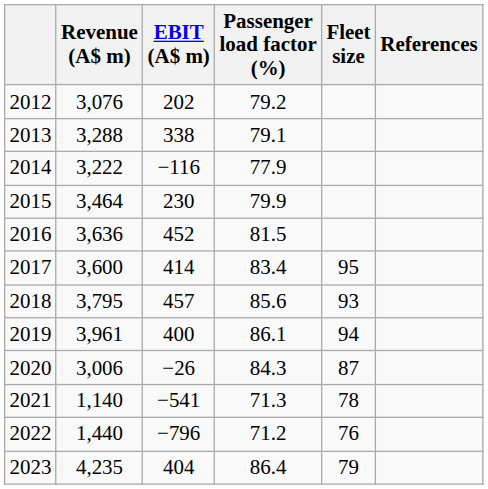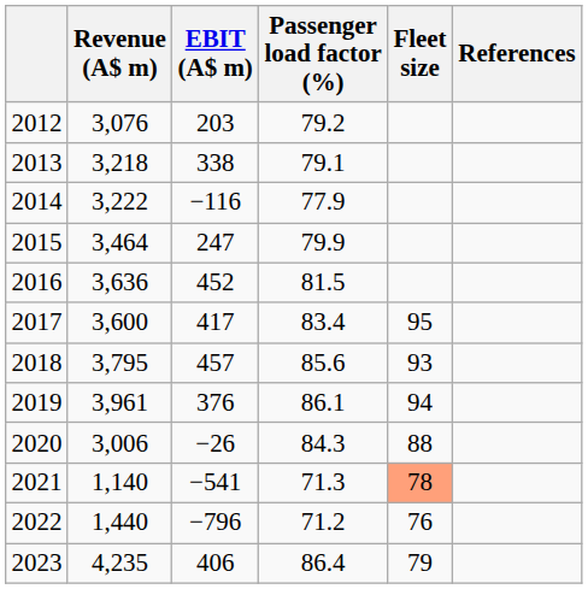 <table class="wikitable" style="text-align:center;">
 <tr>
 <th></th>
 <th>Revenue<br>(A$ m)</th>
 <th><a href='#'>EBIT</a><br>(A$ m)</th>
 <th>Passenger<br>load factor<br>(%)</th>
 <th>Fleet<br>size</th>
 <th>References</th>
 </tr>
 <tr>
 <td style="text-align:left;">2012</td>
 <td>3,076</td>
-<td>202</td>
+<td>203</td>
 <td>79.2</td>
 <td></td>
 <td></td>
 </tr>
 <tr>
 <td style="text-align:left;">2013</td>
-<td>3,288</td>
+<td>3,218</td>
 <td>338</td>
 <td>79.1</td>
 <td></td>
 <td></td>
 </tr>
 <tr>
 <td style="text-align:left;">2014</td>
 <td>3,222</td>
 <td><span>−116</span></td>
 <td>77.9</td>
 <td></td>
 <td></td>
 </tr>
 <tr>
 <td style="text-align:left;">2015</td>
 <td>3,464</td>
-<td>230</td>
+<td>247</td>
 <td>79.9</td>
 <td></td>
 <td></td>
 </tr>
 <tr>
 <td style="text-align:left;">2016</td>
 <td>3,636</td>
 <td>452</td>
 <td>81.5</td>
 <td></td>
 <td></td>
 </tr>
 <tr>
 <td>2017</td>
 <td>3,600</td>
-<td>414</td>
+<td>417</td>
 <td>83.4</td>
 <td>95</td>
 <td></td>
 </tr>
 <tr>
 <td>2018</td>
 <td>3,795</td>
 <td>457</td>
 <td>85.6</td>
 <td>93</td>
 <td></td>
 </tr>
 <tr>
 <td>2019</td>
 <td>3,961</td>
-<td>400</td>
+<td>376</td>
 <td>86.1</td>
 <td>94</td>
 <td></td>
 </tr>
 <tr>
 <td>2020</td>
 <td>3,006</td>
 <td><span>−26</span></td>
 <td>84.3</td>
-<td>87</td>
+<td>88</td>
 <td></td>
 </tr>
 <tr>
 <td>2021</td>
 <td>1,140</td>
 <td><span>−541</span></td>
 <td>71.3</td>
-<td>78</td>
+<td style="background: lightsalmon;">78</td>
 <td></td>
 </tr>
 <tr>
 <td>2022</td>
 <td>1,440</td>
 <td><span>−796</span></td>
 <td>71.2</td>
 <td>76</td>
 <td></td>
 </tr>
 <tr>
 <td>2023</td>
 <td>4,235</td>
-<td>404</td>
+<td>406</td>
 <td>86.4</td>
 <td>79</td>
 <td></td>
 </tr>
 </table>
